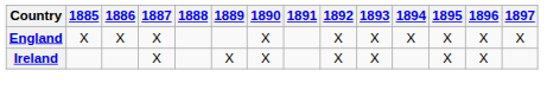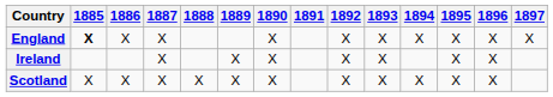 <table class="wikitable" style="font-size: 90%; margin-left: 20px;">
 <tr>
 <th scope="col">Country</th>
 <th scope="col"><a href='#'>1885</a></th>
 <th scope="col"><a href='#'>1886</a></th>
 <th scope="col"><a href='#'>1887</a></th>
 <th scope="col"><a href='#'>1888</a></th>
 <th scope="col"><a href='#'>1889</a></th>
 <th scope="col"><a href='#'>1890</a></th>
 <th scope="col"><a href='#'>1891</a></th>
 <th scope="col"><a href='#'>1892</a></th>
 <th scope="col"><a href='#'>1893</a></th>
 <th scope="col"><a href='#'>1894</a></th>
 <th scope="col"><a href='#'>1895</a></th>
 <th scope="col"><a href='#'>1896</a></th>
 <th scope="col"><a href='#'>1897</a></th>
 </tr>
 <tr>
 <th scope="row"><a href='#'>England</a></th>
-<td align=center>X</td>
+<td align=center><strong>X</strong></td>
 <td align=center>X</td>
 <td align=center>X</td>
 <td align=center></td>
 <td align=center></td>
 <td align=center>X</td>
 <td align=center></td>
 <td align=center>X</td>
 <td align=center>X</td>
 <td align=center>X</td>
 <td align=center>X</td>
 <td align=center>X</td>
 <td align=center>X</td>
 </tr>
 <tr>
 <th scope="row"><a href='#'>Ireland</a></th>
 <td align=center></td>
 <td align=center></td>
 <td align=center>X</td>
 <td align=center></td>
 <td align=center>X</td>
 <td align=center>X</td>
 <td align=center></td>
 <td align=center>X</td>
 <td align=center>X</td>
 <td align=center></td>
 <td align=center>X</td>
 <td align=center>X</td>
 <td align=center></td>
 </tr>
+<tr>
+<th scope="row"><a href='#'>Scotland</a></th>
+<td align=center>X</td>
+<td align=center>X</td>
+<td align=center>X</td>
+<td align=center>X</td>
+<td align=center>X</td>
+<td align=center>X</td>
+<td align=center></td>
+<td align=center>X</td>
+<td align=center>X</td>
+<td align=center>X</td>
+<td align=center>X</td>
+<td align=center>X</td>
+<td align=center></td>
+</tr>
 </table>
